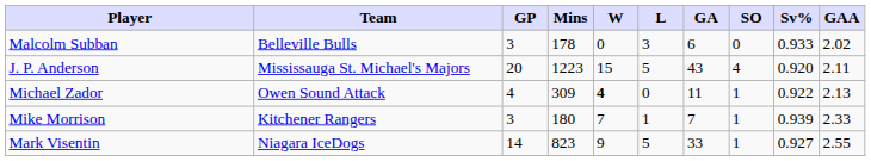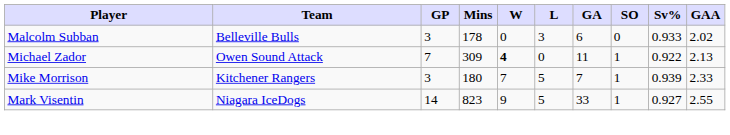 <table class="wikitable">
 <tr>
 <th style="background:#ddf; width:27.5%;">Player</th>
 <th style="background:#ddf; width:27.5%;">Team</th>
 <th style="background:#ddf; width:5%;">GP</th>
 <th style="background:#ddf; width:5%;">Mins</th>
 <th style="background:#ddf; width:5%;">W</th>
 <th style="background:#ddf; width:5%;">L</th>
 <th style="background:#ddf; width:5%;">GA</th>
 <th style="background:#ddf; width:5%;">SO</th>
 <th style="background:#ddf; width:5%;">Sv%</th>
 <th style="background:#ddf; width:5%;">GAA</th>
 </tr>
 <tr>
 <td><a href='#'>Malcolm Subban</a></td>
 <td><a href='#'>Belleville Bulls</a></td>
 <td>3</td>
 <td>178</td>
 <td>0</td>
 <td>3</td>
 <td>6</td>
 <td>0</td>
 <td>0.933</td>
 <td>2.02</td>
 </tr>
 <tr>
-<td><a href='#'>J. P. Anderson</a></td>
-<td><a href='#'>Mississauga St. Michael's Majors</a></td>
-<td>20</td>
-<td>1223</td>
-<td>15</td>
-<td>5</td>
-<td>43</td>
-<td>4</td>
-<td>0.920</td>
-<td>2.11</td>
-</tr>
-<tr>
 <td><a href='#'>Michael Zador</a></td>
 <td><a href='#'>Owen Sound Attack</a></td>
-<td>4</td>
+<td>7</td>
 <td>309</td>
 <td><strong>4</strong></td>
 <td>0</td>
 <td>11</td>
 <td>1</td>
 <td>0.922</td>
 <td>2.13</td>
 </tr>
 <tr>
 <td><a href='#'>Mike Morrison</a></td>
 <td><a href='#'>Kitchener Rangers</a></td>
 <td>3</td>
 <td>180</td>
 <td>7</td>
-<td>1</td>
+<td>5</td>
 <td>7</td>
 <td>1</td>
 <td>0.939</td>
 <td>2.33</td>
 </tr>
 <tr>
 <td><a href='#'>Mark Visentin</a></td>
 <td><a href='#'>Niagara IceDogs</a></td>
 <td>14</td>
 <td>823</td>
 <td>9</td>
 <td>5</td>
 <td>33</td>
 <td>1</td>
 <td>0.927</td>
 <td>2.55</td>
 </tr>
 </table>
